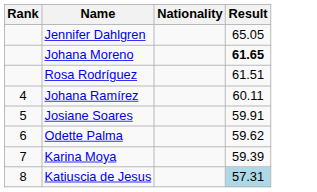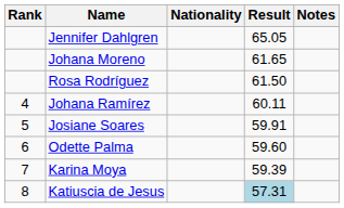 <table class="wikitable sortable" style="text-align:center">
 <tr>
 <th>Rank</th>
 <th>Name</th>
 <th>Nationality</th>
 <th>Result</th>
+<th>Notes</th>
 </tr>
 <tr>
 <td></td>
 <td align=left><a href='#'>Jennifer Dahlgren</a></td>
 <td align=left></td>
 <td>65.05</td>
+<td></td>
 </tr>
 <tr>
 <td></td>
 <td align=left><a href='#'>Johana Moreno</a></td>
 <td align=left></td>
-<td><strong>61.65</strong></td>
+<td>61.65</td>
+<td></td>
 </tr>
 <tr>
 <td></td>
 <td align=left><a href='#'>Rosa Rodríguez</a></td>
 <td align=left></td>
-<td>61.51</td>
+<td>61.50</td>
+<td></td>
 </tr>
 <tr>
 <td>4</td>
 <td align=left><a href='#'>Johana Ramírez</a></td>
 <td align=left></td>
 <td>60.11</td>
+<td></td>
 </tr>
 <tr>
 <td>5</td>
 <td align=left><a href='#'>Josiane Soares</a></td>
 <td align=left></td>
 <td>59.91</td>
+<td></td>
 </tr>
 <tr>
 <td>6</td>
 <td align=left><a href='#'>Odette Palma</a></td>
 <td align=left></td>
-<td>59.62</td>
+<td>59.60</td>
+<td></td>
 </tr>
 <tr>
 <td>7</td>
 <td align=left><a href='#'>Karina Moya</a></td>
 <td align=left></td>
 <td>59.39</td>
+<td></td>
 </tr>
 <tr>
 <td>8</td>
 <td align=left><a href='#'>Katiuscia de Jesus</a></td>
 <td align=left></td>
 <td style="background: lightblue;">57.31</td>
+<td></td>
 </tr>
 </table>
